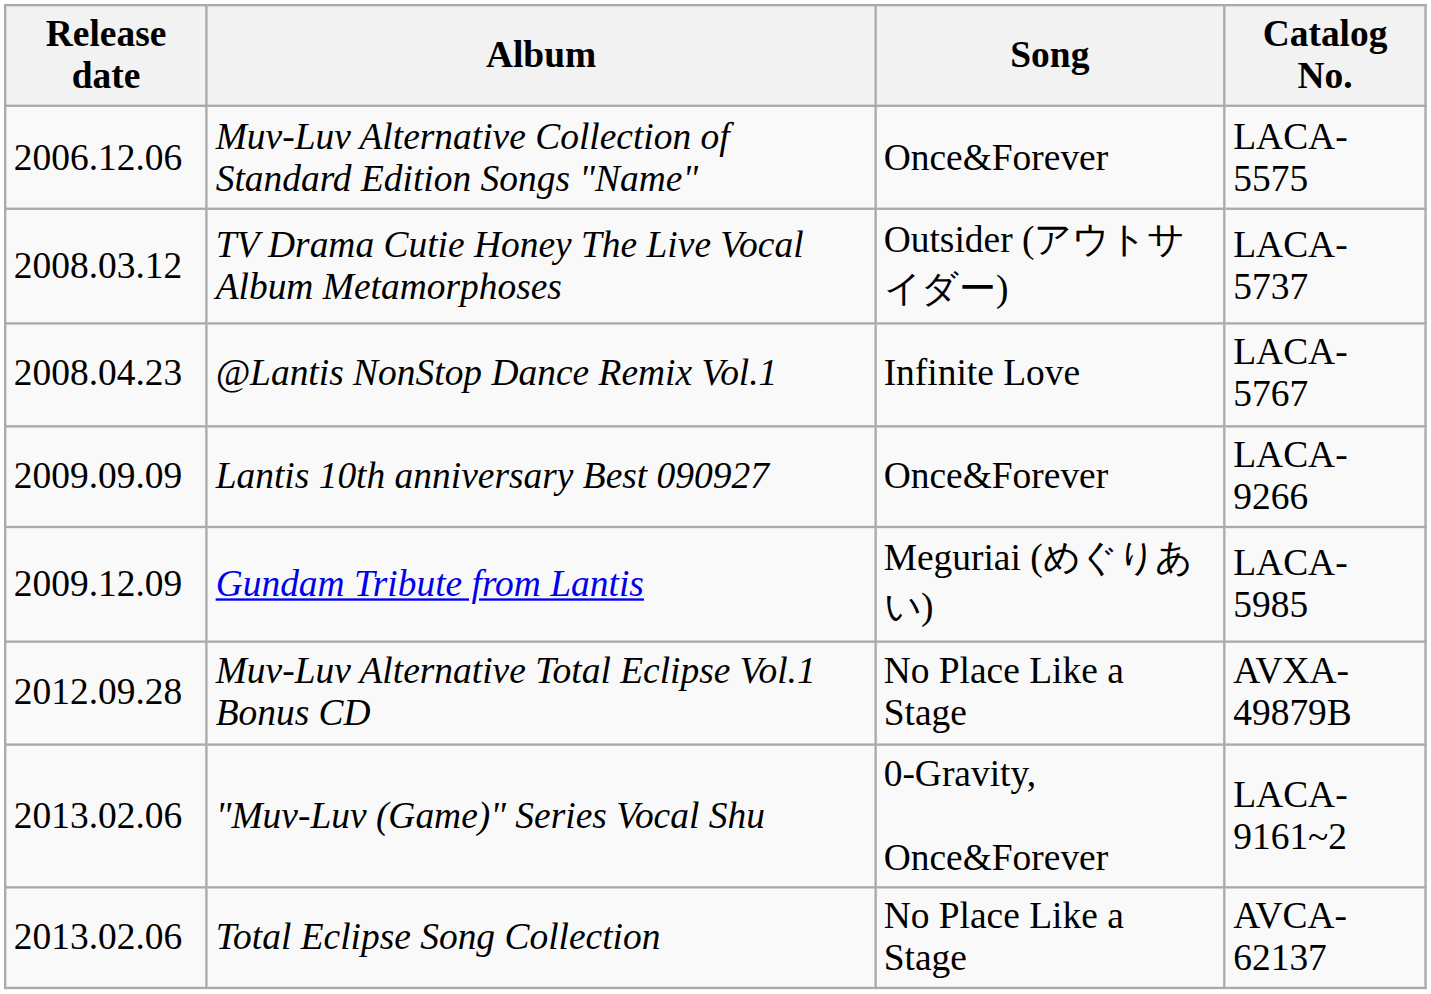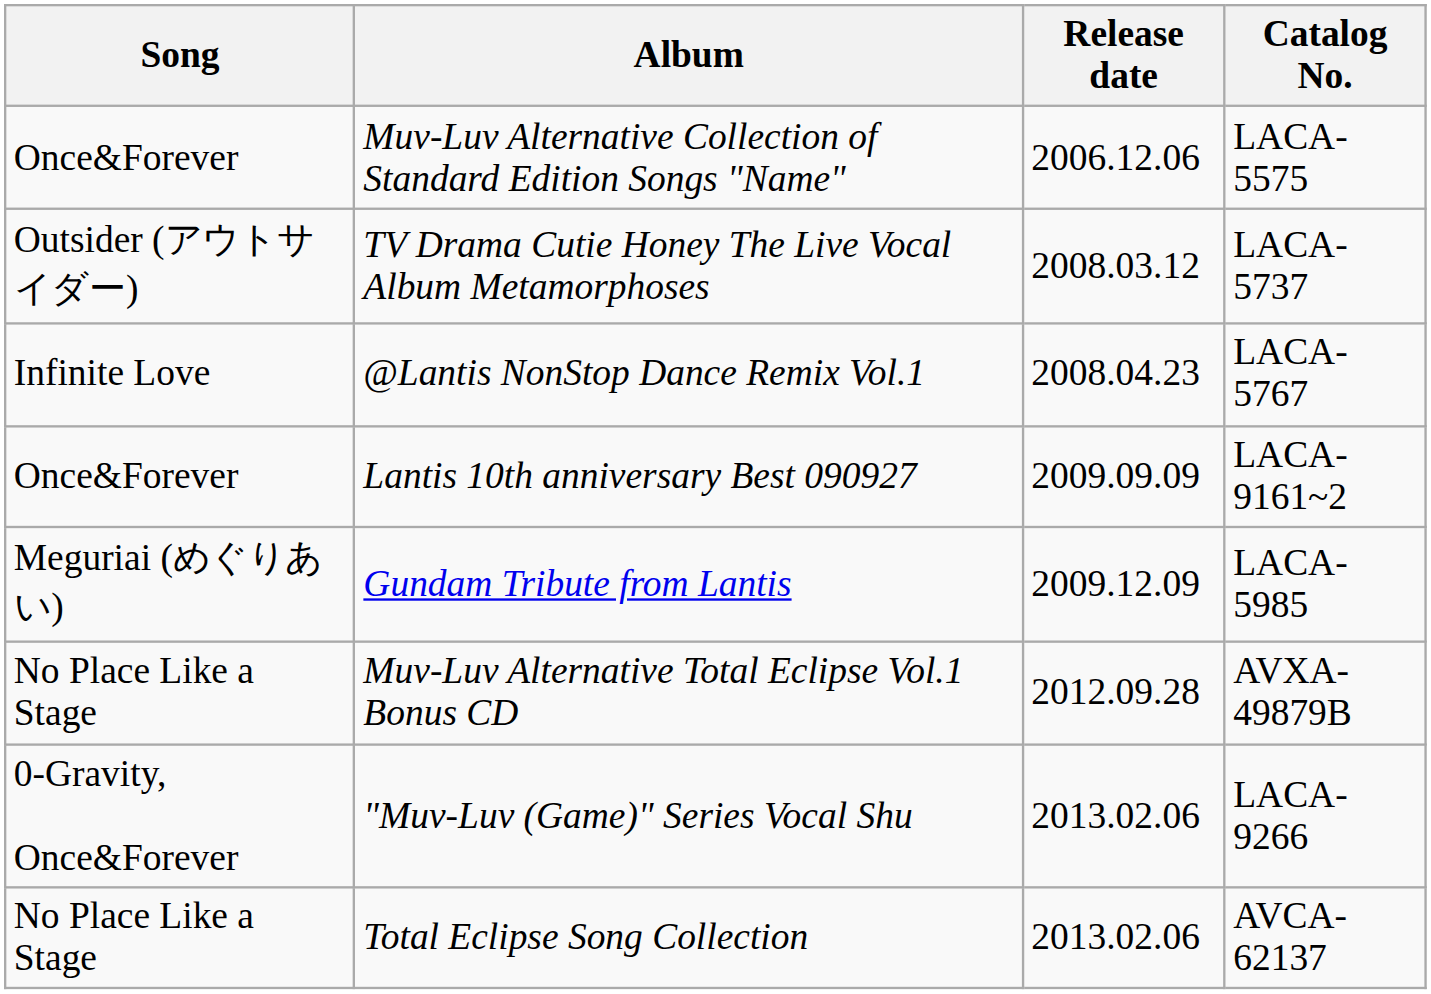 <table class="wikitable">
 <tr>
+<th>Song</th>
+<th>Album</th>
 <th>Release date</th>
-<th>Album</th>
-<th>Song</th>
 <th>Catalog No.</th>
 </tr>
 <tr>
+<td>Once&Forever</td>
+<td><em>Muv-Luv Alternative Collection of Standard Edition Songs "Name"</em></td>
 <td>2006.12.06</td>
-<td><em>Muv-Luv Alternative Collection of Standard Edition Songs "Name"</em></td>
-<td>Once&Forever</td>
 <td>LACA-5575</td>
 </tr>
 <tr>
+<td>Outsider (アウトサイダー)</td>
+<td><em>TV Drama Cutie Honey The Live Vocal Album Metamorphoses</em></td>
 <td>2008.03.12</td>
-<td><em>TV Drama Cutie Honey The Live Vocal Album Metamorphoses</em></td>
-<td>Outsider (アウトサイダー)</td>
 <td>LACA-5737</td>
 </tr>
 <tr>
+<td>Infinite Love</td>
+<td><em>@Lantis NonStop Dance Remix Vol.1</em></td>
 <td>2008.04.23</td>
-<td><em>@Lantis NonStop Dance Remix Vol.1</em></td>
-<td>Infinite Love</td>
 <td>LACA-5767</td>
 </tr>
 <tr>
+<td>Once&Forever</td>
+<td><em>Lantis 10th anniversary Best 090927</em></td>
 <td>2009.09.09</td>
-<td><em>Lantis 10th anniversary Best 090927</em></td>
-<td>Once&Forever</td>
+<td>LACA-9161~2</td>
+</tr>
+<tr>
+<td>Meguriai (めぐりあい)</td>
+<td><em><a href='#'>Gundam Tribute from Lantis</a></em></td>
+<td>2009.12.09</td>
+<td>LACA-5985</td>
+</tr>
+<tr>
+<td>No Place Like a Stage</td>
+<td><em>Muv-Luv Alternative Total Eclipse Vol.1 Bonus CD</em></td>
+<td>2012.09.28</td>
+<td>AVXA-49879B</td>
+</tr>
+<tr>
+<td>0-Gravity,<br><br>Once&Forever</td>
+<td><em>"Muv-Luv (Game)" Series Vocal Shu</em></td>
+<td>2013.02.06</td>
 <td>LACA-9266</td>
 </tr>
 <tr>
-<td>2009.12.09</td>
-<td><em><a href='#'>Gundam Tribute from Lantis</a></em></td>
-<td>Meguriai (めぐりあい)</td>
-<td>LACA-5985</td>
-</tr>
-<tr>
-<td>2012.09.28</td>
-<td><em>Muv-Luv Alternative Total Eclipse Vol.1 Bonus CD</em></td>
 <td>No Place Like a Stage</td>
-<td>AVXA-49879B</td>
-</tr>
-<tr>
+<td><em>Total Eclipse Song Collection</em></td>
 <td>2013.02.06</td>
-<td><em>"Muv-Luv (Game)" Series Vocal Shu</em></td>
-<td>0-Gravity,<br><br>Once&Forever</td>
-<td>LACA-9161~2</td>
-</tr>
-<tr>
-<td>2013.02.06</td>
-<td><em>Total Eclipse Song Collection</em></td>
-<td>No Place Like a Stage</td>
 <td>AVCA-62137</td>
 </tr>
 </table>
